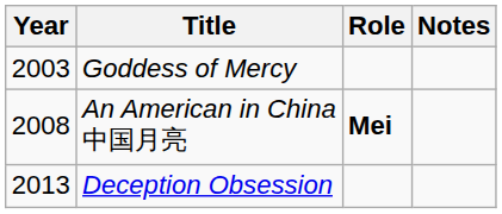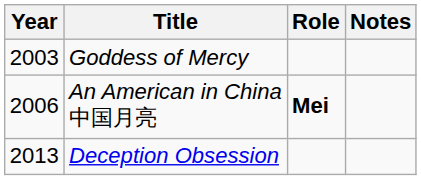 <table class="wikitable">
 <tr>
 <th>Year</th>
 <th>Title</th>
 <th>Role</th>
 <th>Notes</th>
 </tr>
 <tr>
 <td>2003</td>
 <td><em>Goddess of Mercy</em></td>
 <td></td>
 <td></td>
 </tr>
 <tr>
-<td>2008</td>
+<td>2006</td>
 <td><em>An American in China</em><br>中国月亮</td>
 <td><strong>Mei</strong></td>
 <td></td>
 </tr>
 <tr>
 <td>2013</td>
 <td><em><a href='#'>Deception Obsession</a></em></td>
 <td></td>
 <td></td>
 </tr>
 </table>
